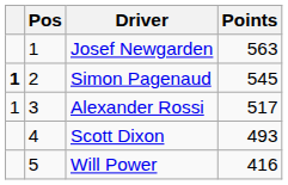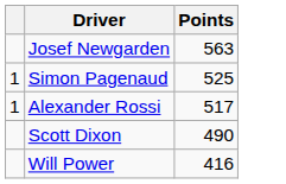 <table class="wikitable" style="font-size: 95%;">
 <tr>
 <th></th>
-<th>Pos</th>
 <th>Driver</th>
 <th>Points</th>
 </tr>
 <tr>
 <td align="left"></td>
-<td>1</td>
 <td> <a href='#'>Josef Newgarden</a></td>
 <td align="right">563</td>
 </tr>
 <tr>
-<td align="left"><strong> 1</strong></td>
-<td>2</td>
+<td align="left"> 1</td>
 <td> <a href='#'>Simon Pagenaud</a></td>
-<td align="right">545</td>
+<td align="right">525</td>
 </tr>
 <tr>
 <td align="left"> 1</td>
-<td>3</td>
 <td> <a href='#'>Alexander Rossi</a></td>
 <td align="right">517</td>
 </tr>
 <tr>
 <td align="left"></td>
-<td>4</td>
 <td> <a href='#'>Scott Dixon</a></td>
-<td align="right">493</td>
+<td align="right">490</td>
 </tr>
 <tr>
 <td align="left"></td>
-<td>5</td>
 <td> <a href='#'>Will Power</a></td>
 <td align="right">416</td>
 </tr>
 </table>
